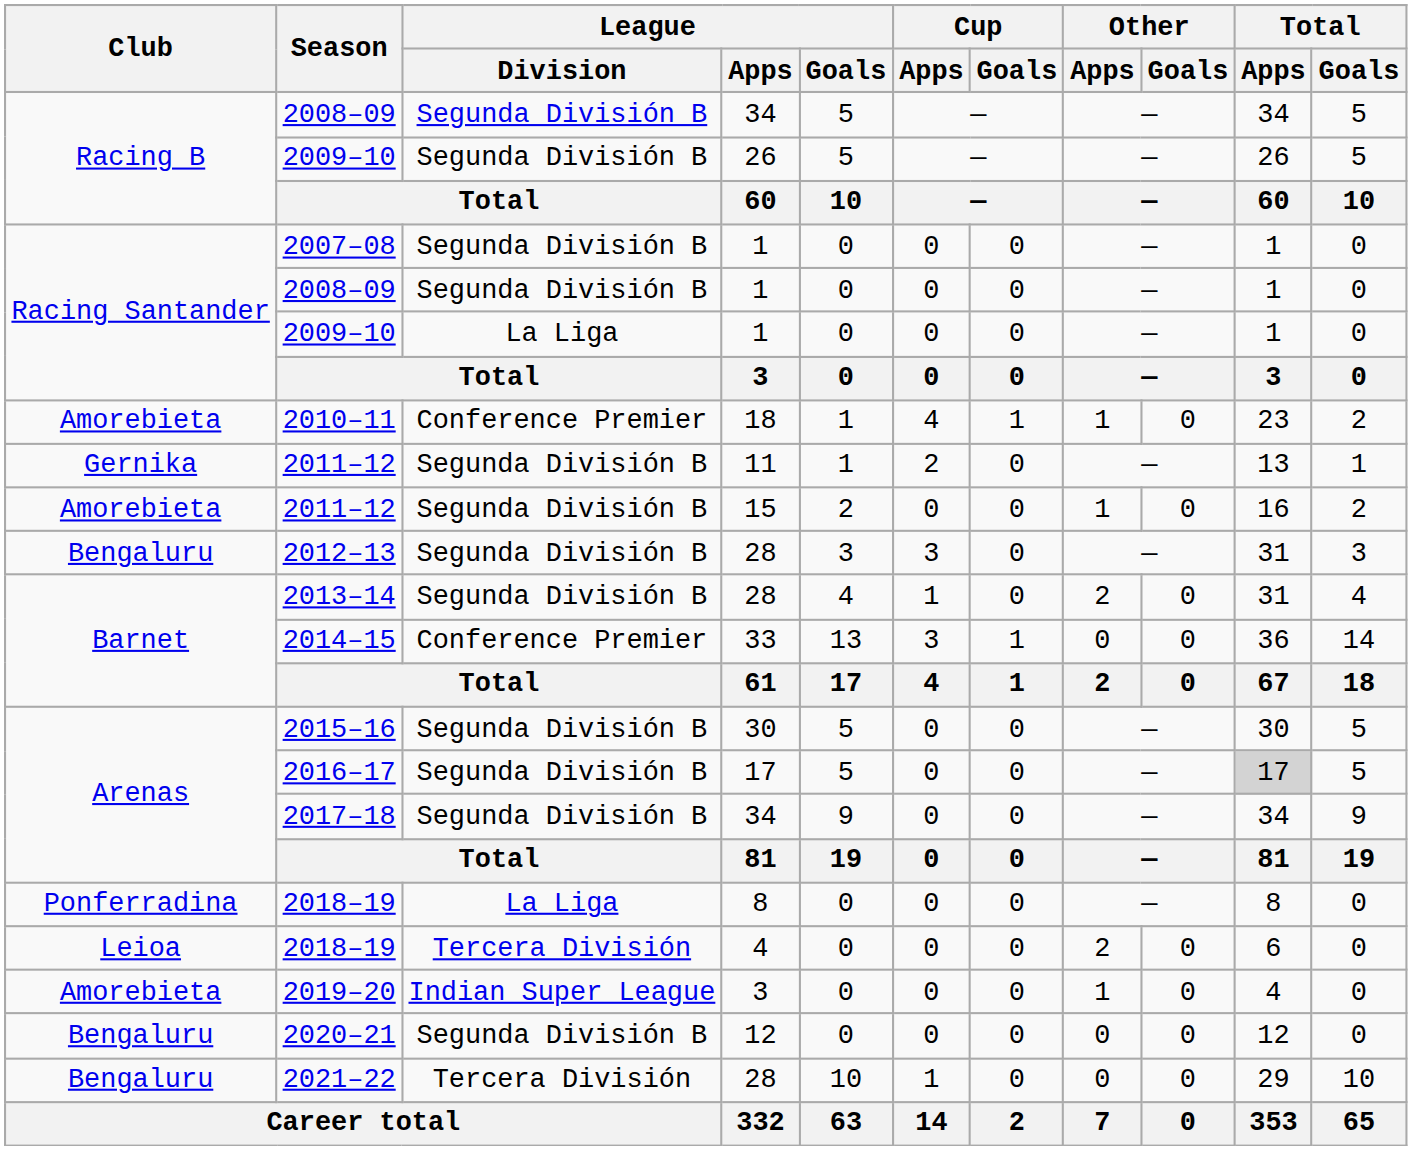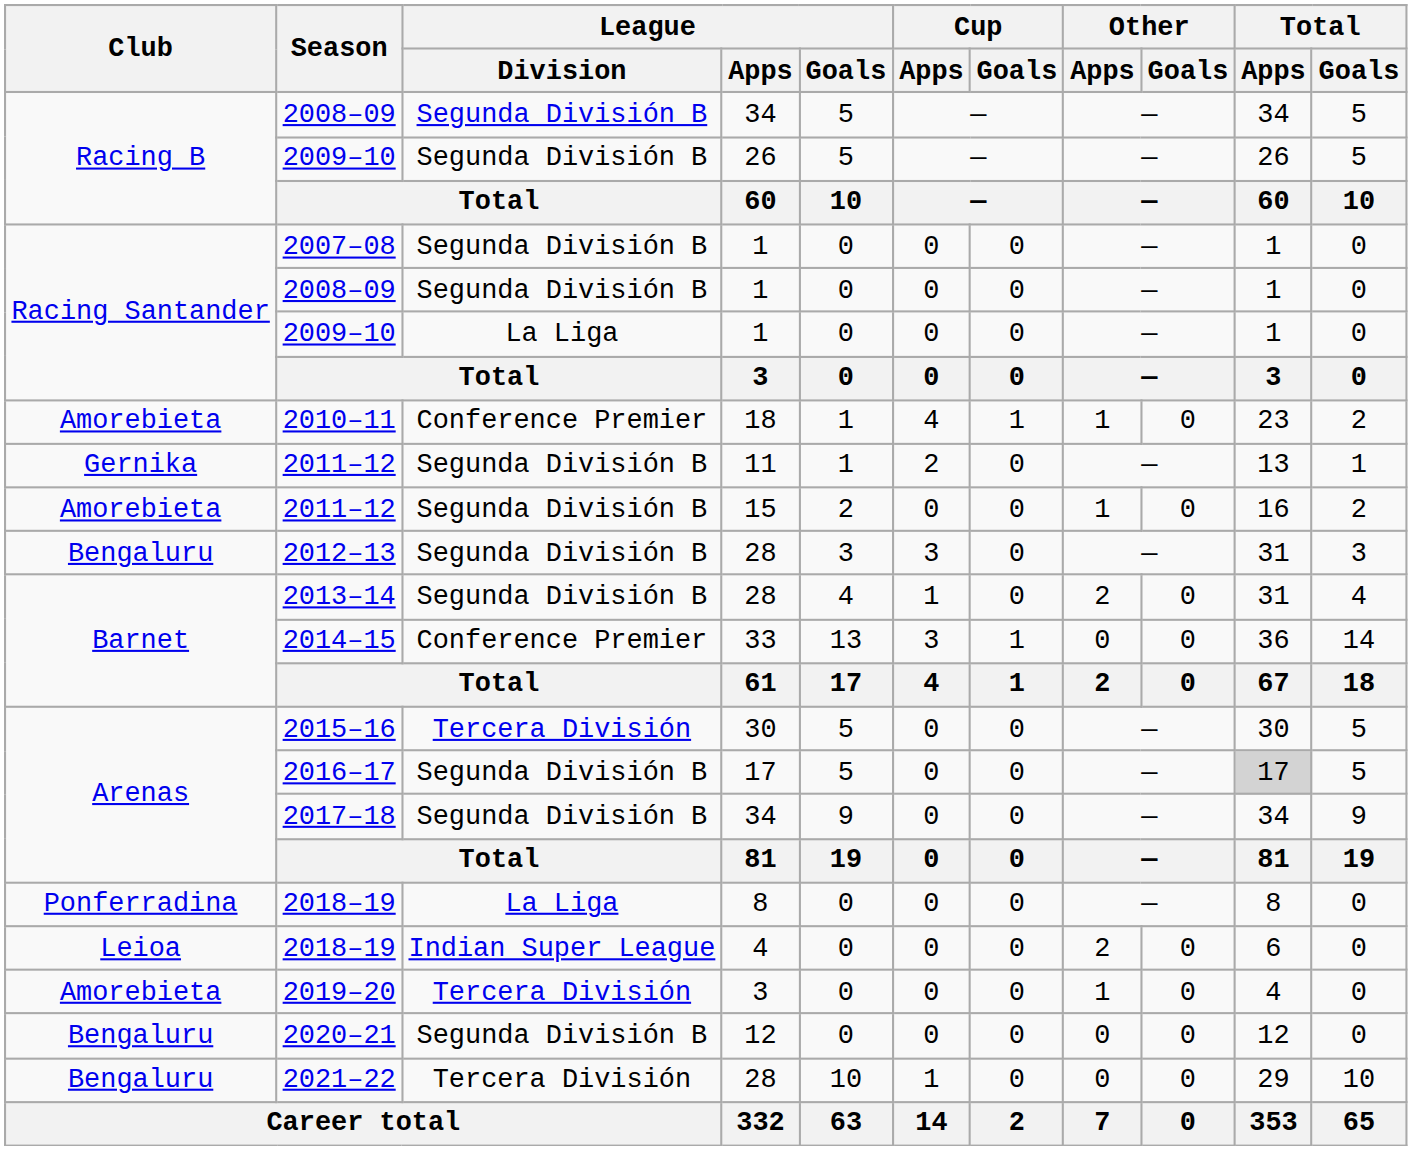 <table class="wikitable" style="text-align: center;">
 <tr>
 <th rowspan="2">Club</th>
 <th rowspan="2">Season</th>
 <th colspan="3">League</th>
 <th colspan="2">Cup</th>
 <th colspan="2">Other</th>
 <th colspan="2">Total</th>
 </tr>
 <tr>
 <th>Division</th>
 <th>Apps</th>
 <th>Goals</th>
 <th>Apps</th>
 <th>Goals</th>
 <th>Apps</th>
 <th>Goals</th>
 <th>Apps</th>
 <th>Goals</th>
 </tr>
 <tr>
 <td rowspan="3"><a href='#'>Racing B</a></td>
 <td><a href='#'>2008–09</a></td>
 <td><a href='#'>Segunda División B</a></td>
 <td>34</td>
 <td>5</td>
 <td colspan="2">—</td>
 <td colspan="2">—</td>
 <td>34</td>
 <td>5</td>
 </tr>
 <tr>
 <td><a href='#'>2009–10</a></td>
 <td>Segunda División B</td>
 <td>26</td>
 <td>5</td>
 <td colspan="2">—</td>
 <td colspan="2">—</td>
 <td>26</td>
 <td>5</td>
 </tr>
 <tr>
 <th colspan="2">Total</th>
 <th>60</th>
 <th>10</th>
 <th colspan="2">—</th>
 <th colspan="2">—</th>
 <th>60</th>
 <th>10</th>
 </tr>
 <tr>
 <td rowspan="4"><a href='#'>Racing Santander</a></td>
 <td><a href='#'>2007–08</a></td>
 <td>Segunda División B</td>
 <td>1</td>
 <td>0</td>
 <td>0</td>
 <td>0</td>
 <td colspan="2">—</td>
 <td>1</td>
 <td>0</td>
 </tr>
 <tr>
 <td><a href='#'>2008–09</a></td>
 <td>Segunda División B</td>
 <td>1</td>
 <td>0</td>
 <td>0</td>
 <td>0</td>
 <td colspan="2">—</td>
 <td>1</td>
 <td>0</td>
 </tr>
 <tr>
 <td><a href='#'>2009–10</a></td>
 <td>La Liga</td>
 <td>1</td>
 <td>0</td>
 <td>0</td>
 <td>0</td>
 <td colspan="2">—</td>
 <td>1</td>
 <td>0</td>
 </tr>
 <tr>
 <th colspan="2">Total</th>
 <th>3</th>
 <th>0</th>
 <th>0</th>
 <th>0</th>
 <th colspan="2">—</th>
 <th>3</th>
 <th>0</th>
 </tr>
 <tr>
 <td><a href='#'>Amorebieta</a></td>
 <td><a href='#'>2010–11</a></td>
 <td>Conference Premier</td>
 <td>18</td>
 <td>1</td>
 <td>4</td>
 <td>1</td>
 <td>1</td>
 <td>0</td>
 <td>23</td>
 <td>2</td>
 </tr>
 <tr>
 <td><a href='#'>Gernika</a></td>
 <td><a href='#'>2011–12</a></td>
 <td>Segunda División B</td>
 <td>11</td>
 <td>1</td>
 <td>2</td>
 <td>0</td>
 <td colspan="2">—</td>
 <td>13</td>
 <td>1</td>
 </tr>
 <tr>
 <td><a href='#'>Amorebieta</a></td>
 <td><a href='#'>2011–12</a></td>
 <td>Segunda División B</td>
 <td>15</td>
 <td>2</td>
 <td>0</td>
 <td>0</td>
 <td>1</td>
 <td>0</td>
 <td>16</td>
 <td>2</td>
 </tr>
 <tr>
 <td><a href='#'>Bengaluru</a></td>
 <td><a href='#'>2012–13</a></td>
 <td>Segunda División B</td>
 <td>28</td>
 <td>3</td>
 <td>3</td>
 <td>0</td>
 <td colspan="2">—</td>
 <td>31</td>
 <td>3</td>
 </tr>
 <tr>
 <td rowspan="3"><a href='#'>Barnet</a></td>
 <td><a href='#'>2013–14</a></td>
 <td>Segunda División B</td>
 <td>28</td>
 <td>4</td>
 <td>1</td>
 <td>0</td>
 <td>2</td>
 <td>0</td>
 <td>31</td>
 <td>4</td>
 </tr>
 <tr>
 <td><a href='#'>2014–15</a></td>
 <td>Conference Premier</td>
 <td>33</td>
 <td>13</td>
 <td>3</td>
 <td>1</td>
 <td>0</td>
 <td>0</td>
 <td>36</td>
 <td>14</td>
 </tr>
 <tr>
 <th colspan="2">Total</th>
 <th>61</th>
 <th>17</th>
 <th>4</th>
 <th>1</th>
 <th>2</th>
 <th>0</th>
 <th>67</th>
 <th>18</th>
 </tr>
 <tr>
 <td rowspan="4"><a href='#'>Arenas</a></td>
 <td><a href='#'>2015–16</a></td>
-<td>Segunda División B</td>
+<td><a href='#'>Tercera División</a></td>
 <td>30</td>
 <td>5</td>
 <td>0</td>
 <td>0</td>
 <td colspan="2">—</td>
 <td>30</td>
 <td>5</td>
 </tr>
 <tr>
 <td><a href='#'>2016–17</a></td>
 <td>Segunda División B</td>
 <td>17</td>
 <td>5</td>
 <td>0</td>
 <td>0</td>
 <td colspan="2">—</td>
 <td style="background: lightgrey;">17</td>
 <td>5</td>
 </tr>
 <tr>
 <td><a href='#'>2017–18</a></td>
 <td>Segunda División B</td>
 <td>34</td>
 <td>9</td>
 <td>0</td>
 <td>0</td>
 <td colspan="2">—</td>
 <td>34</td>
 <td>9</td>
 </tr>
 <tr>
 <th colspan="2">Total</th>
 <th>81</th>
 <th>19</th>
 <th>0</th>
 <th>0</th>
 <th colspan="2">—</th>
 <th>81</th>
 <th>19</th>
 </tr>
 <tr>
 <td><a href='#'>Ponferradina</a></td>
 <td><a href='#'>2018–19</a></td>
 <td><a href='#'>La Liga</a></td>
 <td>8</td>
 <td>0</td>
 <td>0</td>
 <td>0</td>
 <td colspan="2">—</td>
 <td>8</td>
 <td>0</td>
 </tr>
 <tr>
 <td><a href='#'>Leioa</a></td>
 <td><a href='#'>2018–19</a></td>
-<td><a href='#'>Tercera División</a></td>
+<td><a href='#'>Indian Super League</a></td>
 <td>4</td>
 <td>0</td>
 <td>0</td>
 <td>0</td>
 <td>2</td>
 <td>0</td>
 <td>6</td>
 <td>0</td>
 </tr>
 <tr>
 <td><a href='#'>Amorebieta</a></td>
 <td><a href='#'>2019–20</a></td>
-<td><a href='#'>Indian Super League</a></td>
+<td><a href='#'>Tercera División</a></td>
 <td>3</td>
 <td>0</td>
 <td>0</td>
 <td>0</td>
 <td>1</td>
 <td>0</td>
 <td>4</td>
 <td>0</td>
 </tr>
 <tr>
 <td><a href='#'>Bengaluru</a></td>
 <td><a href='#'>2020–21</a></td>
 <td>Segunda División B</td>
 <td>12</td>
 <td>0</td>
 <td>0</td>
 <td>0</td>
 <td>0</td>
 <td>0</td>
 <td>12</td>
 <td>0</td>
 </tr>
 <tr>
 <td><a href='#'>Bengaluru</a></td>
 <td><a href='#'>2021–22</a></td>
 <td>Tercera División</td>
 <td>28</td>
 <td>10</td>
 <td>1</td>
 <td>0</td>
 <td>0</td>
 <td>0</td>
 <td>29</td>
 <td>10</td>
 </tr>
 <tr>
 <th colspan="3">Career total</th>
 <th>332</th>
 <th>63</th>
 <th>14</th>
 <th>2</th>
 <th>7</th>
 <th>0</th>
 <th>353</th>
 <th>65</th>
 </tr>
 </table>
